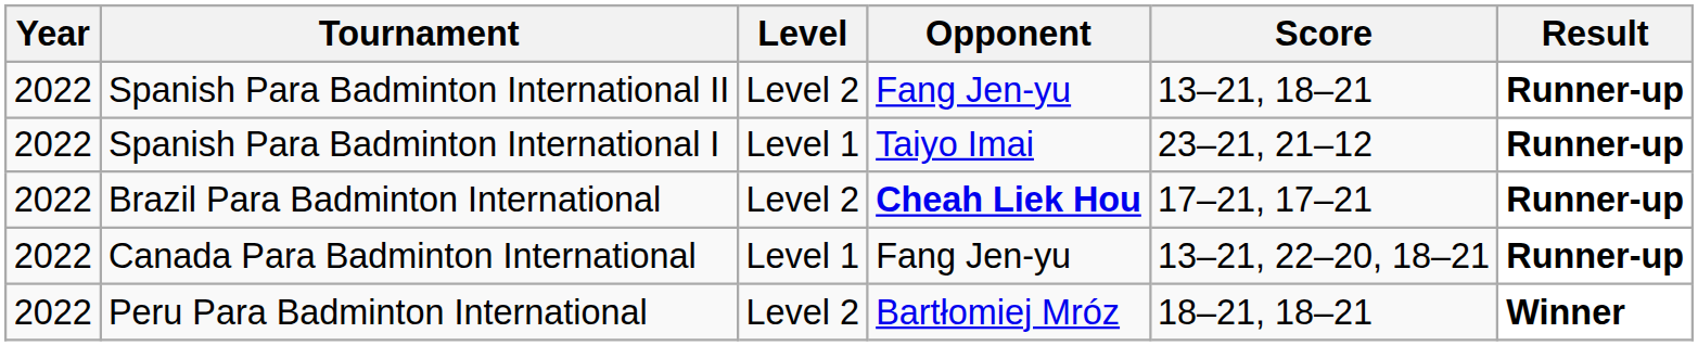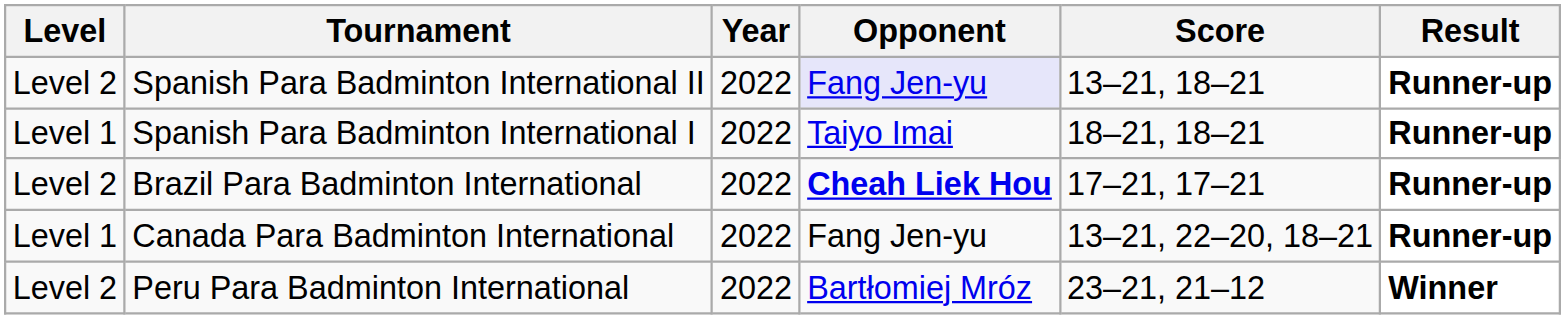 <table class="sortable wikitable" style="font-size: 90%;">
 <tr>
+<th>Level</th>
+<th>Tournament</th>
 <th>Year</th>
-<th>Tournament</th>
-<th>Level</th>
 <th>Opponent</th>
 <th>Score</th>
 <th>Result</th>
 </tr>
 <tr>
+<td align="left">Level 2</td>
+<td align="left">Spanish Para Badminton International II</td>
 <td align="center">2022</td>
-<td align="left">Spanish Para Badminton International II</td>
-<td align="left">Level 2</td>
-<td align="left"> <a href='#'>Fang Jen-yu</a></td>
+<td align="left" style="background: lavender;"> <a href='#'>Fang Jen-yu</a></td>
 <td align="left">13–21, 18–21</td>
 <td style="text-align:left; background:white"> <strong>Runner-up</strong></td>
 </tr>
 <tr>
+<td align="left">Level 1</td>
+<td align="left">Spanish Para Badminton International I</td>
 <td align="center">2022</td>
-<td align="left">Spanish Para Badminton International I</td>
-<td align="left">Level 1</td>
 <td align="left"> <a href='#'>Taiyo Imai</a></td>
-<td align="left">23–21, 21–12</td>
+<td align="left">18–21, 18–21</td>
 <td style="text-align:left; background:white"> <strong>Runner-up</strong></td>
 </tr>
 <tr>
+<td align="left">Level 2</td>
+<td align="left">Brazil Para Badminton International</td>
 <td align="center">2022</td>
-<td align="left">Brazil Para Badminton International</td>
-<td align="left">Level 2</td>
 <td align="left"><strong> <a href='#'>Cheah Liek Hou</a></strong></td>
 <td align="left">17–21, 17–21</td>
 <td style="text-align:left; background:white"> <strong>Runner-up</strong></td>
 </tr>
 <tr>
+<td align="left">Level 1</td>
+<td align="left">Canada Para Badminton International</td>
 <td align="center">2022</td>
-<td align="left">Canada Para Badminton International</td>
-<td align="left">Level 1</td>
 <td align="left"> Fang Jen-yu</td>
 <td align="left">13–21, 22–20, 18–21</td>
 <td style="text-align:left; background:white"> <strong>Runner-up</strong></td>
 </tr>
 <tr>
+<td align="left">Level 2</td>
+<td align="left">Peru Para Badminton International</td>
 <td align="center">2022</td>
-<td align="left">Peru Para Badminton International</td>
-<td align="left">Level 2</td>
 <td align="left"> <a href='#'>Bartłomiej Mróz</a></td>
-<td align="left">18–21, 18–21</td>
+<td align="left">23–21, 21–12</td>
 <td style="text-align:left; background:white"> <strong>Winner</strong></td>
 </tr>
 </table>
